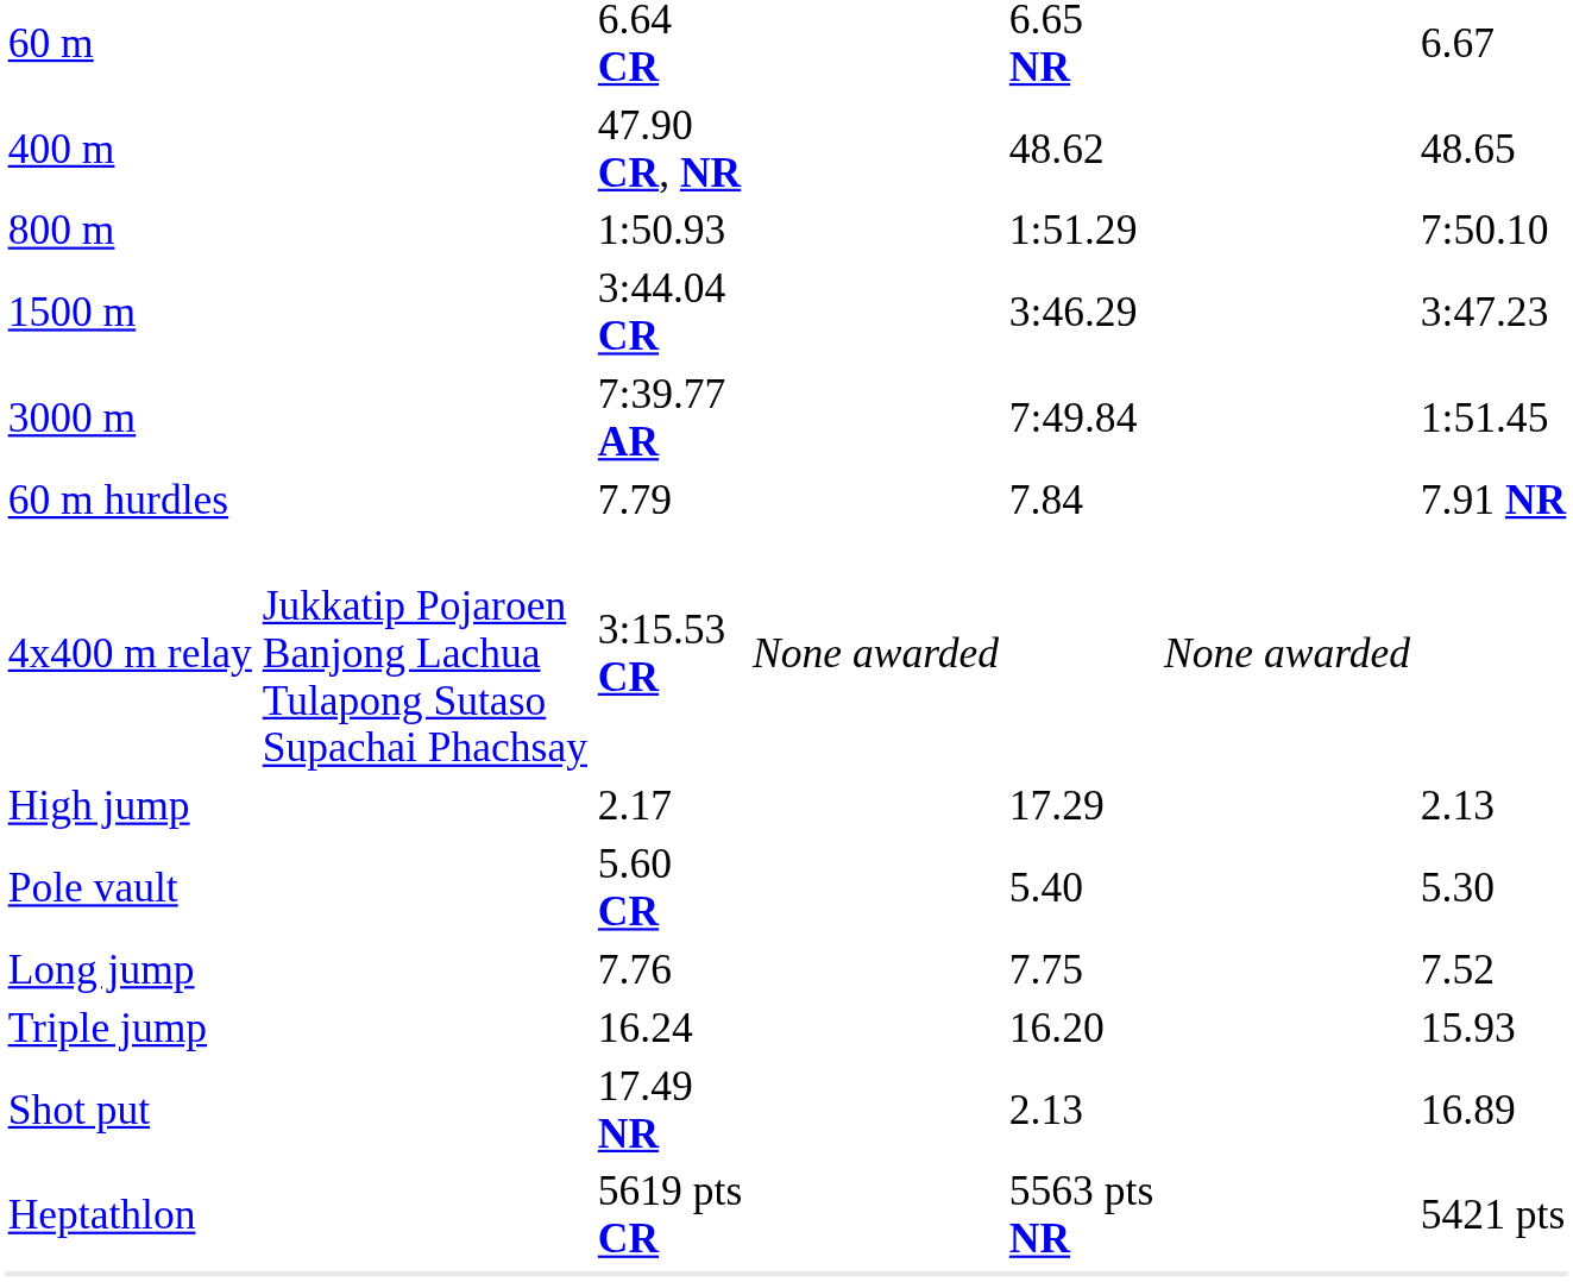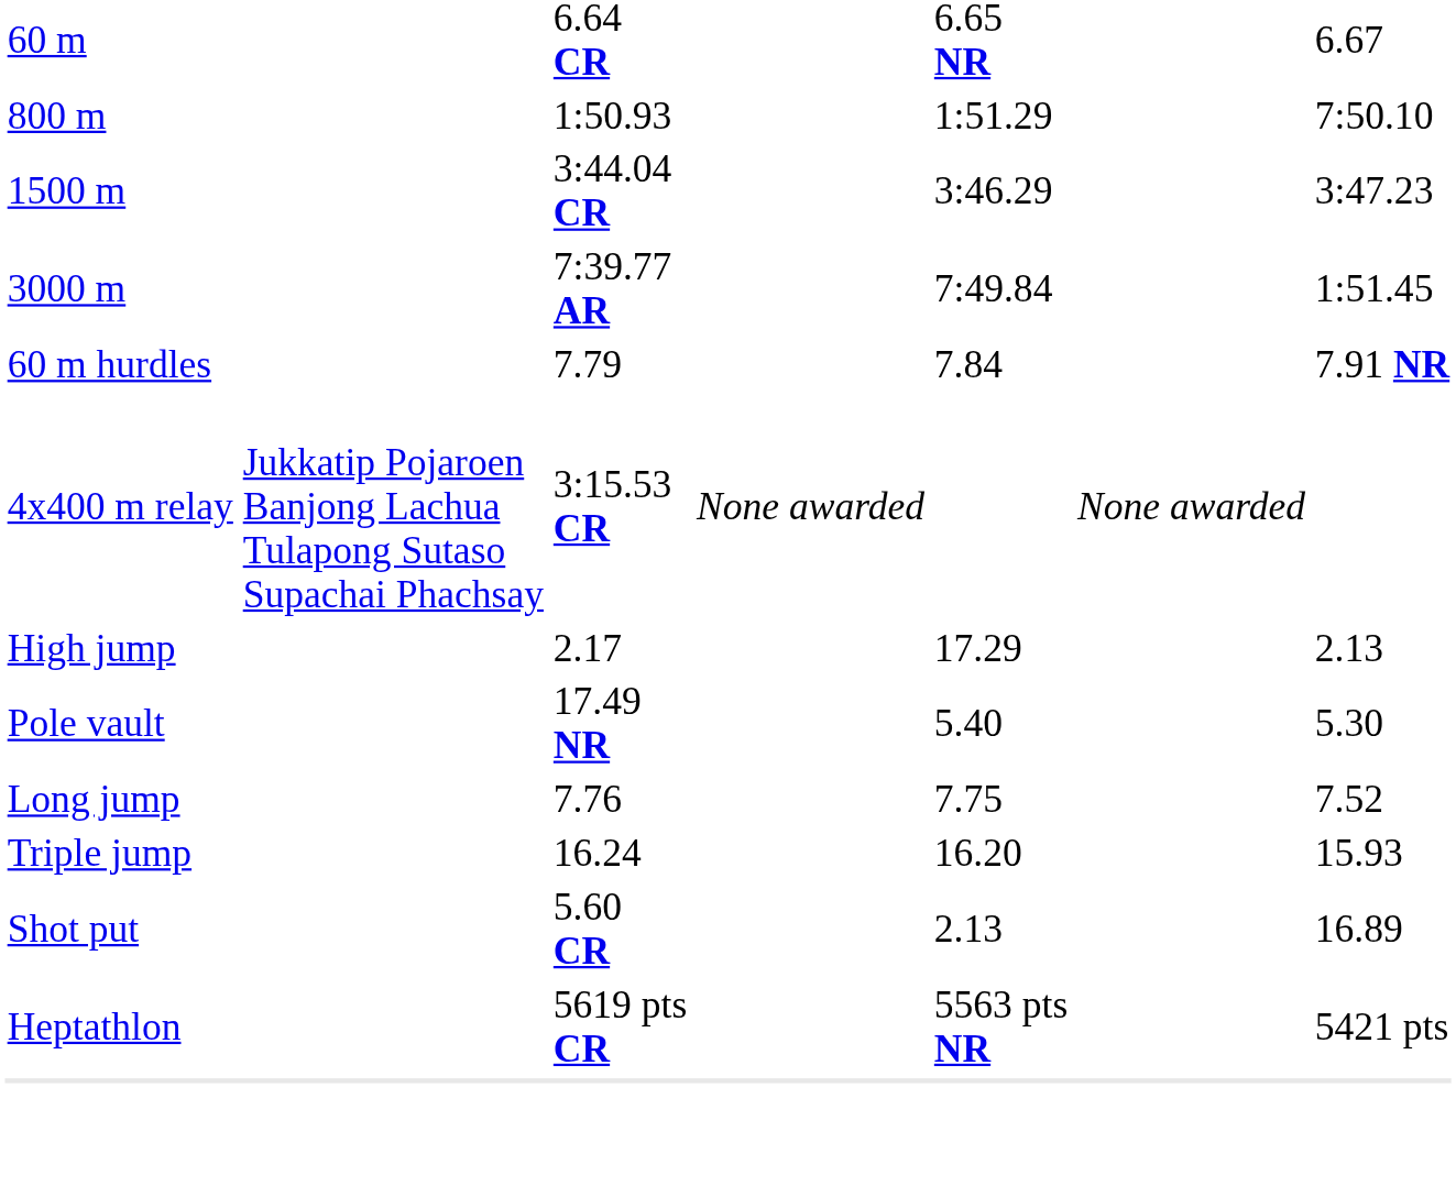 <table>
 <tr>
 <td><a href='#'>60 m</a></td>
 <td></td>
 <td>6.64<br><strong><a href='#'>CR</a></strong></td>
 <td></td>
 <td>6.65<br><strong><a href='#'>NR</a></strong></td>
 <td></td>
 <td>6.67</td>
-</tr>
-<tr>
-<td><a href='#'>400 m</a></td>
-<td></td>
-<td>47.90<br><strong><a href='#'>CR</a></strong>, <strong><a href='#'>NR</a></strong></td>
-<td></td>
-<td>48.62</td>
-<td></td>
-<td>48.65</td>
 </tr>
 <tr>
 <td><a href='#'>800 m</a></td>
 <td></td>
 <td>1:50.93</td>
 <td></td>
 <td>1:51.29</td>
 <td></td>
 <td>7:50.10</td>
 </tr>
 <tr>
 <td><a href='#'>1500 m</a></td>
 <td></td>
 <td>3:44.04<br><strong><a href='#'>CR</a></strong></td>
 <td></td>
 <td>3:46.29</td>
 <td></td>
 <td>3:47.23</td>
 </tr>
 <tr>
 <td><a href='#'>3000 m</a></td>
 <td></td>
 <td>7:39.77<br><strong><a href='#'>AR</a></strong></td>
 <td></td>
 <td>7:49.84</td>
 <td></td>
 <td>1:51.45</td>
 </tr>
 <tr>
 <td><a href='#'>60 m hurdles</a></td>
 <td></td>
 <td>7.79</td>
 <td></td>
 <td>7.84</td>
 <td></td>
 <td>7.91 <strong><a href='#'>NR</a></strong></td>
 </tr>
 <tr>
 <td><a href='#'>4x400 m relay</a></td>
 <td><br><a href='#'>Jukkatip Pojaroen</a><br><a href='#'>Banjong Lachua</a><br><a href='#'>Tulapong Sutaso</a><br><a href='#'>Supachai Phachsay</a></td>
 <td>3:15.53<br><strong><a href='#'>CR</a></strong></td>
 <td><em>None awarded</em></td>
 <td></td>
 <td><em>None awarded</em></td>
 <td></td>
 </tr>
 <tr>
 <td><a href='#'>High jump</a></td>
 <td></td>
 <td>2.17</td>
 <td></td>
 <td>17.29</td>
 <td></td>
 <td>2.13</td>
 </tr>
 <tr>
 <td><a href='#'>Pole vault</a></td>
 <td></td>
-<td>5.60<br><strong><a href='#'>CR</a></strong></td>
+<td>17.49<br><strong><a href='#'>NR</a></strong></td>
 <td></td>
 <td>5.40</td>
 <td></td>
 <td>5.30</td>
 </tr>
 <tr>
 <td><a href='#'>Long jump</a></td>
 <td></td>
 <td>7.76</td>
 <td></td>
 <td>7.75</td>
 <td></td>
 <td>7.52</td>
 </tr>
 <tr>
 <td><a href='#'>Triple jump</a></td>
 <td></td>
 <td>16.24</td>
 <td></td>
 <td>16.20</td>
 <td></td>
 <td>15.93</td>
 </tr>
 <tr>
 <td><a href='#'>Shot put</a></td>
 <td></td>
-<td>17.49<br><strong><a href='#'>NR</a></strong></td>
+<td>5.60<br><strong><a href='#'>CR</a></strong></td>
 <td></td>
 <td>2.13</td>
 <td></td>
 <td>16.89</td>
 </tr>
 <tr>
 <td><a href='#'>Heptathlon</a></td>
 <td></td>
 <td>5619 pts<br><strong><a href='#'>CR</a></strong></td>
 <td></td>
 <td>5563 pts<br><strong><a href='#'>NR</a></strong></td>
 <td></td>
 <td>5421 pts</td>
 </tr>
 <tr bgcolor= e8e8e8>
 <td colspan=7></td>
 </tr>
 </table>
